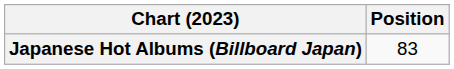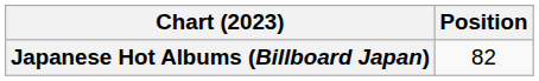 <table class="wikitable plainrowheaders" style="text-align:center">
 <tr>
 <th scope="col">Chart (2023)</th>
 <th scope="col">Position</th>
 </tr>
 <tr>
 <th scope="row">Japanese Hot Albums (<em>Billboard Japan</em>)</th>
-<td>83</td>
+<td>82</td>
 </tr>
 </table>
